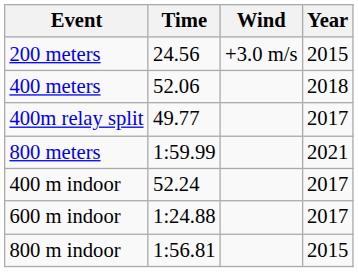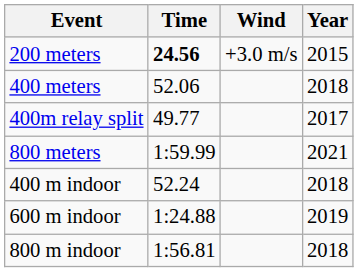 <table class="wikitable">
 <tr>
 <th>Event</th>
 <th>Time</th>
 <th>Wind</th>
 <th>Year</th>
 </tr>
 <tr>
 <td><a href='#'>200 meters</a></td>
-<td>24.56</td>
+<td><strong>24.56</strong></td>
 <td>+3.0 m/s</td>
 <td>2015</td>
 </tr>
 <tr>
 <td><a href='#'>400 meters</a></td>
 <td>52.06</td>
 <td></td>
 <td>2018</td>
 </tr>
 <tr>
 <td><a href='#'>400m relay split</a></td>
 <td>49.77</td>
 <td></td>
 <td>2017</td>
 </tr>
 <tr>
 <td><a href='#'>800 meters</a></td>
 <td>1:59.99</td>
 <td></td>
 <td>2021</td>
 </tr>
 <tr>
 <td>400 m indoor</td>
 <td>52.24</td>
 <td></td>
-<td>2017</td>
+<td>2018</td>
 </tr>
 <tr>
 <td>600 m indoor</td>
 <td>1:24.88</td>
 <td></td>
-<td>2017</td>
+<td>2019</td>
 </tr>
 <tr>
 <td>800 m indoor</td>
 <td>1:56.81</td>
 <td></td>
-<td>2015</td>
+<td>2018</td>
 </tr>
 </table>
